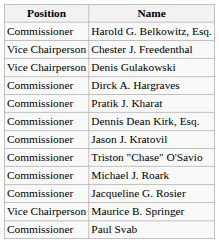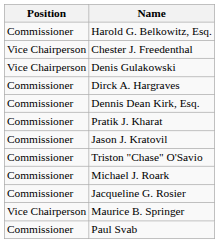 <table class="wikitable">
 <tr>
 <th>Position</th>
 <th>Name</th>
 </tr>
 <tr>
 <td>Commissioner</td>
 <td>Harold G. Belkowitz, Esq.</td>
 </tr>
 <tr>
 <td>Vice Chairperson</td>
 <td>Chester J. Freedenthal</td>
 </tr>
 <tr>
 <td>Vice Chairperson</td>
 <td>Denis Gulakowski</td>
 </tr>
 <tr>
 <td>Commissioner</td>
 <td>Dirck A. Hargraves</td>
 </tr>
 <tr>
 <td>Commissioner</td>
-<td>Pratik J. Kharat</td>
+<td>Dennis Dean Kirk, Esq.</td>
 </tr>
 <tr>
 <td>Commissioner</td>
-<td>Dennis Dean Kirk, Esq.</td>
+<td>Pratik J. Kharat</td>
 </tr>
 <tr>
 <td>Commissioner</td>
 <td>Jason J. Kratovil</td>
 </tr>
 <tr>
 <td>Commissioner</td>
 <td>Triston "Chase" O'Savio</td>
 </tr>
 <tr>
 <td>Commissioner</td>
 <td>Michael J. Roark</td>
 </tr>
 <tr>
 <td>Commissioner</td>
 <td>Jacqueline G. Rosier</td>
 </tr>
 <tr>
 <td>Vice Chairperson</td>
 <td>Maurice B. Springer</td>
 </tr>
 <tr>
 <td>Commissioner</td>
 <td>Paul Svab</td>
 </tr>
 </table>
